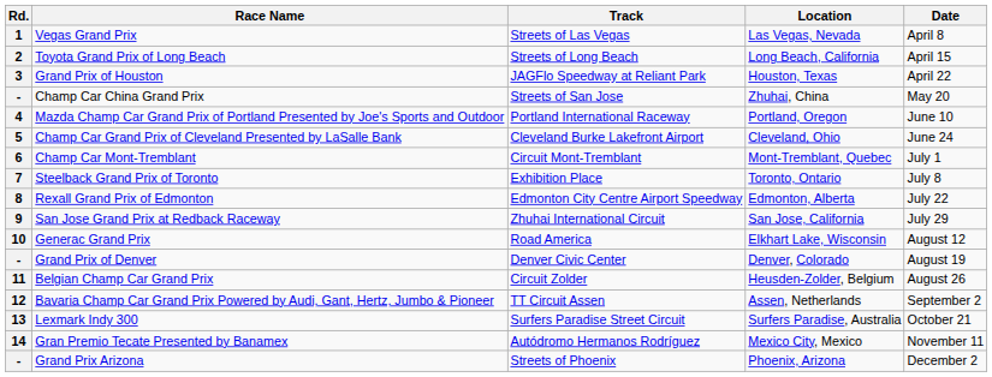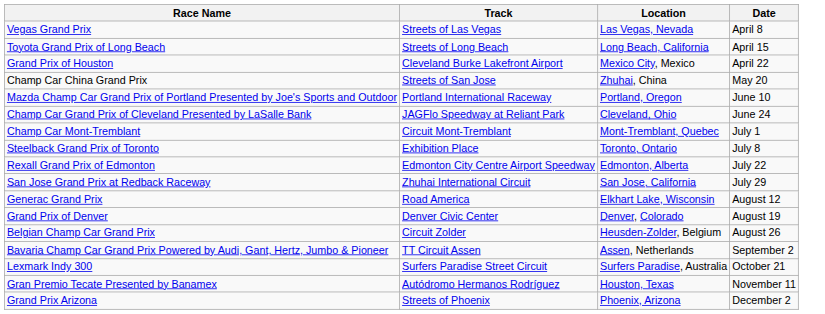 <table class="wikitable" style="font-size: 85%; white-space: nowrap;">
 <tr>
-<th>Rd.</th>
 <th>Race Name</th>
 <th>Track</th>
 <th>Location</th>
 <th>Date</th>
 </tr>
 <tr>
-<th>1</th>
 <td> <a href='#'>Vegas Grand Prix</a></td>
 <td> <a href='#'>Streets of Las Vegas</a></td>
 <td><a href='#'>Las Vegas, Nevada</a></td>
 <td>April 8</td>
 </tr>
 <tr>
-<th>2</th>
 <td> <a href='#'>Toyota Grand Prix of Long Beach</a></td>
 <td> <a href='#'>Streets of Long Beach</a></td>
 <td><a href='#'>Long Beach, California</a></td>
 <td>April 15</td>
 </tr>
 <tr>
-<th>3</th>
 <td> <a href='#'>Grand Prix of Houston</a></td>
-<td> <a href='#'>JAGFlo Speedway at Reliant Park</a></td>
-<td><a href='#'>Houston, Texas</a></td>
+<td> <a href='#'>Cleveland Burke Lakefront Airport</a></td>
+<td><a href='#'>Mexico City</a>, Mexico</td>
 <td>April 22</td>
 </tr>
 <tr>
-<th>-</th>
 <td> Champ Car China Grand Prix</td>
 <td> <a href='#'>Streets of San Jose</a></td>
 <td><a href='#'>Zhuhai</a>, China</td>
 <td>May 20</td>
 </tr>
 <tr>
-<th>4</th>
 <td> <a href='#'>Mazda Champ Car Grand Prix of Portland Presented by Joe's Sports and Outdoor</a></td>
 <td> <a href='#'>Portland International Raceway</a></td>
 <td><a href='#'>Portland, Oregon</a></td>
 <td>June 10</td>
 </tr>
 <tr>
-<th>5</th>
 <td> <a href='#'>Champ Car Grand Prix of Cleveland Presented by LaSalle Bank</a></td>
-<td> <a href='#'>Cleveland Burke Lakefront Airport</a></td>
+<td> <a href='#'>JAGFlo Speedway at Reliant Park</a></td>
 <td><a href='#'>Cleveland, Ohio</a></td>
 <td>June 24</td>
 </tr>
 <tr>
-<th>6</th>
 <td> <a href='#'>Champ Car Mont-Tremblant</a></td>
 <td> <a href='#'>Circuit Mont-Tremblant</a></td>
 <td><a href='#'>Mont-Tremblant, Quebec</a></td>
 <td>July 1</td>
 </tr>
 <tr>
-<th>7</th>
 <td> <a href='#'>Steelback Grand Prix of Toronto</a></td>
 <td> <a href='#'>Exhibition Place</a></td>
 <td><a href='#'>Toronto, Ontario</a></td>
 <td>July 8</td>
 </tr>
 <tr>
-<th>8</th>
 <td> <a href='#'>Rexall Grand Prix of Edmonton</a></td>
 <td> <a href='#'>Edmonton City Centre Airport Speedway</a></td>
 <td><a href='#'>Edmonton, Alberta</a></td>
 <td>July 22</td>
 </tr>
 <tr>
-<th>9</th>
 <td> <a href='#'>San Jose Grand Prix at Redback Raceway</a></td>
 <td> <a href='#'>Zhuhai International Circuit</a></td>
 <td><a href='#'>San Jose, California</a></td>
 <td>July 29</td>
 </tr>
 <tr>
-<th>10</th>
 <td> <a href='#'>Generac Grand Prix</a></td>
 <td> <a href='#'>Road America</a></td>
 <td><a href='#'>Elkhart Lake, Wisconsin</a></td>
 <td>August 12</td>
 </tr>
 <tr>
-<th>-</th>
 <td> <a href='#'>Grand Prix of Denver</a></td>
 <td> <a href='#'>Denver Civic Center</a></td>
 <td><a href='#'>Denver</a>, <a href='#'>Colorado</a></td>
 <td>August 19</td>
 </tr>
 <tr>
-<th>11</th>
 <td> <a href='#'>Belgian Champ Car Grand Prix</a></td>
 <td> <a href='#'>Circuit Zolder</a></td>
 <td><a href='#'>Heusden-Zolder</a>, Belgium</td>
 <td>August 26</td>
 </tr>
 <tr>
-<th>12</th>
 <td> <a href='#'>Bavaria Champ Car Grand Prix Powered by Audi, Gant, Hertz, Jumbo & Pioneer</a></td>
 <td> <a href='#'>TT Circuit Assen</a></td>
 <td><a href='#'>Assen</a>, Netherlands</td>
 <td>September 2</td>
 </tr>
 <tr>
-<th>13</th>
 <td> <a href='#'>Lexmark Indy 300</a></td>
 <td> <a href='#'>Surfers Paradise Street Circuit</a></td>
 <td><a href='#'>Surfers Paradise</a>, Australia</td>
 <td>October 21</td>
 </tr>
 <tr>
-<th>14</th>
 <td> <a href='#'>Gran Premio Tecate Presented by Banamex</a></td>
 <td> <a href='#'>Autódromo Hermanos Rodríguez</a></td>
-<td><a href='#'>Mexico City</a>, Mexico</td>
+<td><a href='#'>Houston, Texas</a></td>
 <td>November 11</td>
 </tr>
 <tr>
-<th>-</th>
 <td> <a href='#'>Grand Prix Arizona</a></td>
 <td> <a href='#'>Streets of Phoenix</a></td>
 <td><a href='#'>Phoenix, Arizona</a></td>
 <td>December 2</td>
 </tr>
 </table>
